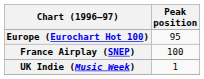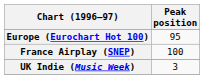 <table class="wikitable sortable plainrowheaders" style="text-align:center">
 <tr>
 <th scope="col">Chart (1996–97)</th>
 <th scope="col">Peak<br> position</th>
 </tr>
 <tr>
 </tr>
 <tr>
 <th scope="row">Europe (<a href='#'>Eurochart Hot 100</a>)</th>
 <td align="center">95</td>
 </tr>
 <tr>
 <th scope="row">France Airplay (<a href='#'>SNEP</a>)</th>
 <td style="text-align:center;">100</td>
 </tr>
 <tr>
 </tr>
 <tr>
 </tr>
 <tr>
 <th scope="row">UK Indie (<em><a href='#'>Music Week</a></em>)</th>
-<td align=center>1</td>
+<td align=center>3</td>
 </tr>
 <tr>
 </tr>
 </table>
